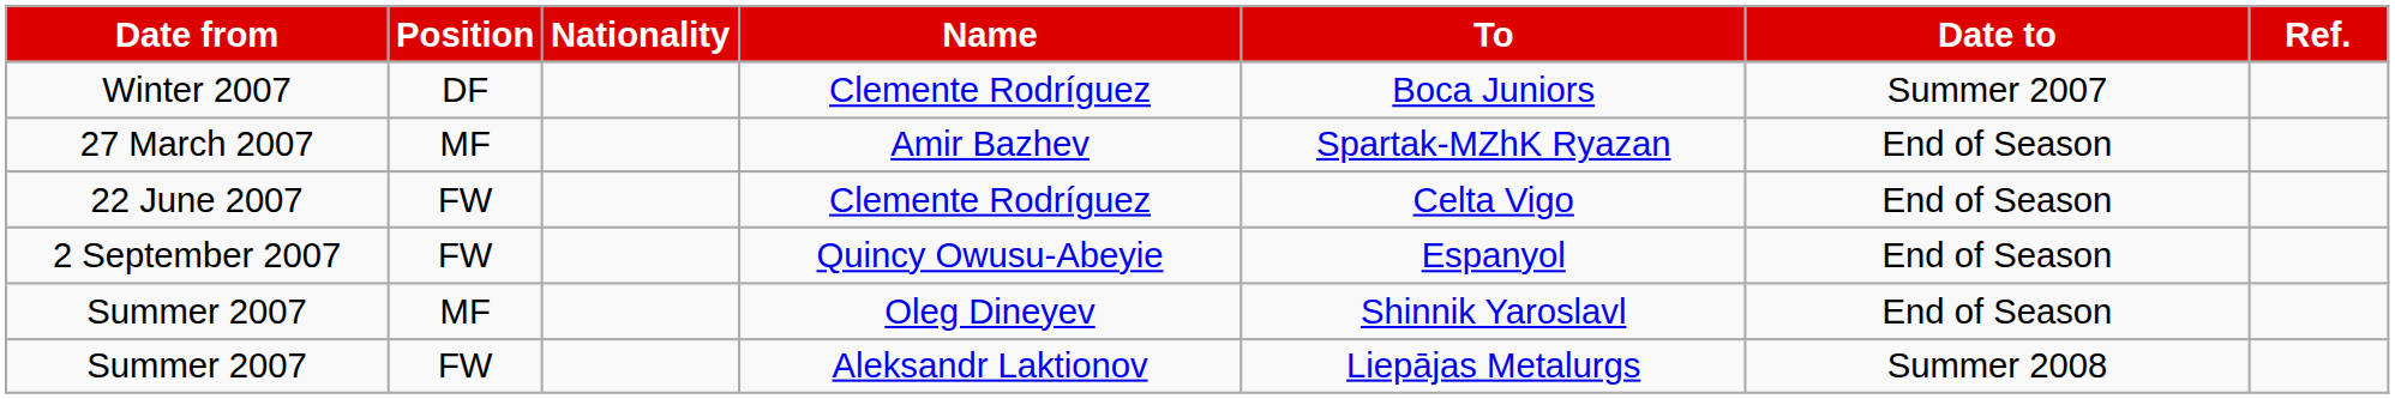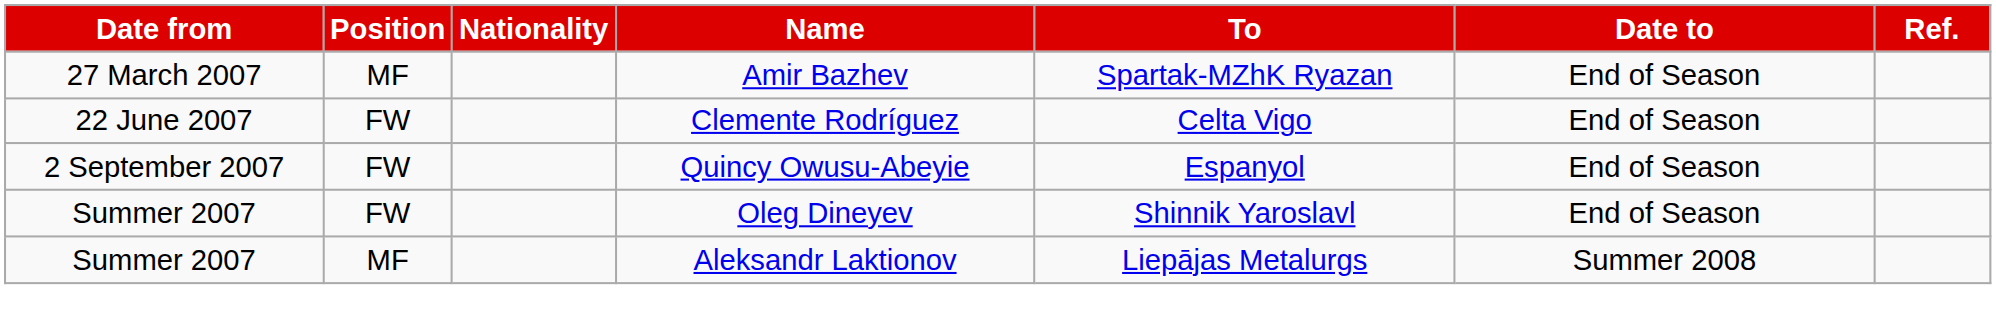 <table class="wikitable" style="text-align:center; font-size:90%; ">
 <tr>
 <th style="background:#DD0000; color:white; width:150px;">Date from</th>
 <th style="background:#DD0000; color:white; width:50px;">Position</th>
 <th style="background:#DD0000; color:white; width:50px;">Nationality</th>
 <th style="background:#DD0000; color:white; width:200px;">Name</th>
 <th style="background:#DD0000; color:white; width:200px;">To</th>
 <th style="background:#DD0000; color:white; width:200px;">Date to</th>
 <th style="background:#DD0000; color:white; width:50px;">Ref.</th>
-</tr>
-<tr>
-<td>Winter 2007</td>
-<td>DF</td>
-<td></td>
-<td><a href='#'>Clemente Rodríguez</a></td>
-<td><a href='#'>Boca Juniors</a></td>
-<td>Summer 2007</td>
-<td></td>
 </tr>
 <tr>
 <td>27 March 2007</td>
 <td>MF</td>
 <td></td>
 <td><a href='#'>Amir Bazhev</a></td>
 <td><a href='#'>Spartak-MZhK Ryazan</a></td>
 <td>End of Season</td>
 <td></td>
 </tr>
 <tr>
 <td>22 June 2007</td>
 <td>FW</td>
 <td></td>
 <td><a href='#'>Clemente Rodríguez</a></td>
 <td><a href='#'>Celta Vigo</a></td>
 <td>End of Season</td>
 <td></td>
 </tr>
 <tr>
 <td>2 September 2007</td>
 <td>FW</td>
 <td></td>
 <td><a href='#'>Quincy Owusu-Abeyie</a></td>
 <td><a href='#'>Espanyol</a></td>
 <td>End of Season</td>
 <td></td>
 </tr>
 <tr>
 <td>Summer 2007</td>
-<td>MF</td>
+<td>FW</td>
 <td></td>
 <td><a href='#'>Oleg Dineyev</a></td>
 <td><a href='#'>Shinnik Yaroslavl</a></td>
 <td>End of Season</td>
 <td></td>
 </tr>
 <tr>
 <td>Summer 2007</td>
-<td>FW</td>
+<td>MF</td>
 <td></td>
 <td><a href='#'>Aleksandr Laktionov</a></td>
 <td><a href='#'>Liepājas Metalurgs</a></td>
 <td>Summer 2008</td>
 <td></td>
 </tr>
 </table>
